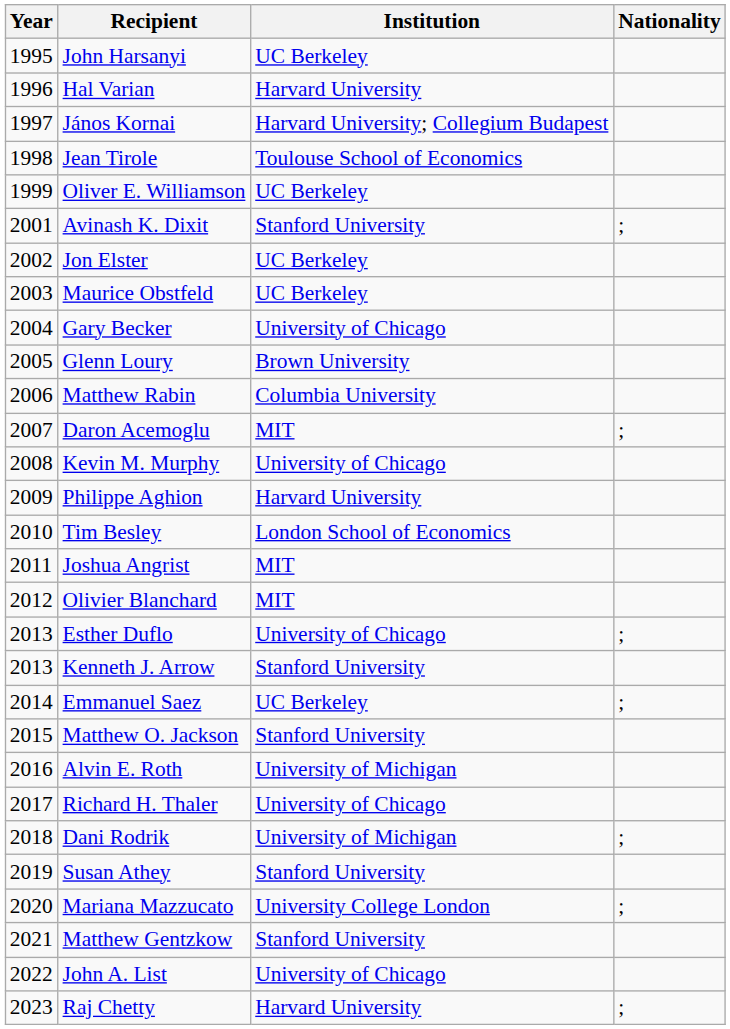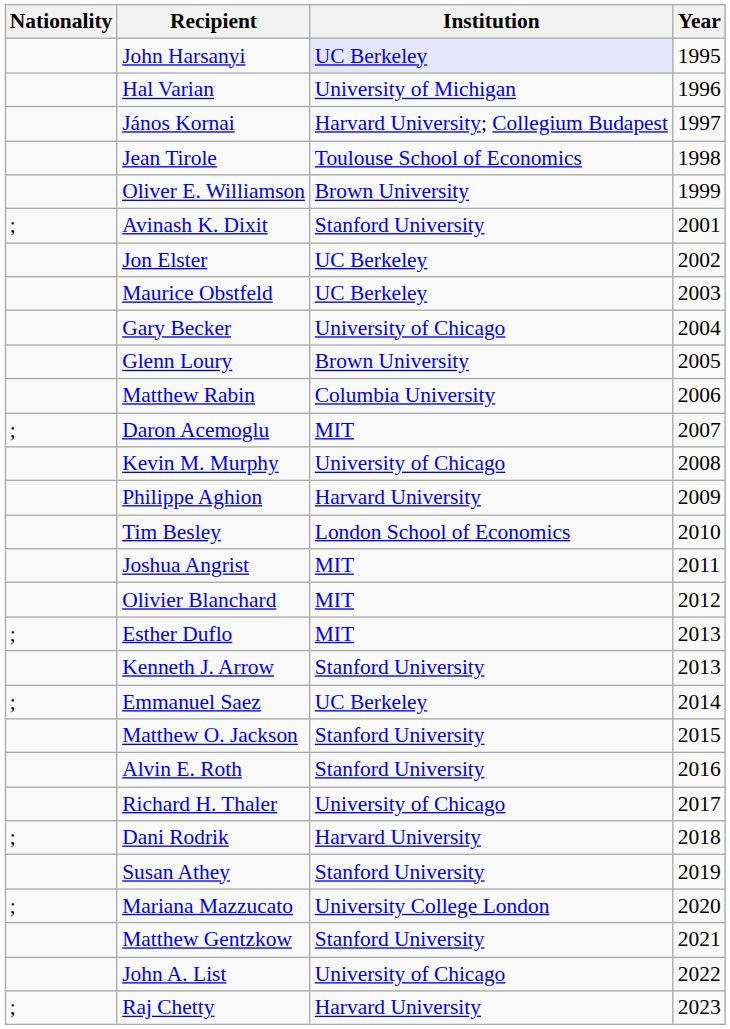 <table class="wikitable sortable" style="margin: 1ex auto 1ex auto">
 <tr>
-<th>Year</th>
+<th>Nationality</th>
 <th>Recipient</th>
 <th>Institution</th>
-<th>Nationality</th>
+<th>Year</th>
 </tr>
 <tr>
+<td></td>
+<td><a href='#'>John Harsanyi</a></td>
+<td style="background: lavender;"><a href='#'>UC Berkeley</a></td>
 <td>1995</td>
-<td><a href='#'>John Harsanyi</a></td>
-<td><a href='#'>UC Berkeley</a></td>
-<td></td>
 </tr>
 <tr>
+<td></td>
+<td><a href='#'>Hal Varian</a></td>
+<td><a href='#'>University of Michigan</a></td>
 <td>1996</td>
-<td><a href='#'>Hal Varian</a></td>
-<td><a href='#'>Harvard University</a></td>
-<td></td>
 </tr>
 <tr>
-<td>1997</td>
+<td></td>
 <td><a href='#'>János Kornai</a></td>
 <td><a href='#'>Harvard University</a>; <a href='#'>Collegium Budapest</a></td>
-<td></td>
+<td>1997</td>
 </tr>
 <tr>
-<td>1998</td>
+<td></td>
 <td><a href='#'>Jean Tirole</a></td>
 <td><a href='#'>Toulouse School of Economics</a></td>
-<td></td>
+<td>1998</td>
 </tr>
 <tr>
+<td></td>
+<td><a href='#'>Oliver E. Williamson</a></td>
+<td><a href='#'>Brown University</a></td>
 <td>1999</td>
-<td><a href='#'>Oliver E. Williamson</a></td>
-<td><a href='#'>UC Berkeley</a></td>
-<td></td>
 </tr>
 <tr>
-<td>2001</td>
+<td>; </td>
 <td><a href='#'>Avinash K. Dixit</a></td>
 <td><a href='#'>Stanford University</a></td>
-<td>; </td>
+<td>2001</td>
 </tr>
 <tr>
-<td>2002</td>
+<td></td>
 <td><a href='#'>Jon Elster</a></td>
 <td><a href='#'>UC Berkeley</a></td>
-<td></td>
+<td>2002</td>
 </tr>
 <tr>
-<td>2003</td>
+<td></td>
 <td><a href='#'>Maurice Obstfeld</a></td>
 <td><a href='#'>UC Berkeley</a></td>
-<td></td>
+<td>2003</td>
 </tr>
 <tr>
-<td>2004</td>
+<td></td>
 <td><a href='#'>Gary Becker</a></td>
 <td><a href='#'>University of Chicago</a></td>
-<td></td>
+<td>2004</td>
 </tr>
 <tr>
-<td>2005</td>
+<td></td>
 <td><a href='#'>Glenn Loury</a></td>
 <td><a href='#'>Brown University</a></td>
-<td></td>
+<td>2005</td>
 </tr>
 <tr>
-<td>2006</td>
+<td></td>
 <td><a href='#'>Matthew Rabin</a></td>
 <td><a href='#'>Columbia University</a></td>
-<td></td>
+<td>2006</td>
 </tr>
 <tr>
-<td>2007</td>
+<td>; </td>
 <td><a href='#'>Daron Acemoglu</a></td>
 <td><a href='#'>MIT</a></td>
-<td>; </td>
+<td>2007</td>
 </tr>
 <tr>
-<td>2008</td>
+<td></td>
 <td><a href='#'>Kevin M. Murphy</a></td>
 <td><a href='#'>University of Chicago</a></td>
-<td></td>
+<td>2008</td>
 </tr>
 <tr>
-<td>2009</td>
+<td></td>
 <td><a href='#'>Philippe Aghion</a></td>
 <td><a href='#'>Harvard University</a></td>
-<td></td>
+<td>2009</td>
 </tr>
 <tr>
-<td>2010</td>
+<td></td>
 <td><a href='#'>Tim Besley</a></td>
 <td><a href='#'>London School of Economics</a></td>
-<td></td>
+<td>2010</td>
 </tr>
 <tr>
-<td>2011</td>
+<td></td>
 <td><a href='#'>Joshua Angrist</a></td>
 <td><a href='#'>MIT</a></td>
-<td></td>
+<td>2011</td>
 </tr>
 <tr>
-<td>2012</td>
+<td></td>
 <td><a href='#'>Olivier Blanchard</a></td>
 <td><a href='#'>MIT</a></td>
-<td></td>
+<td>2012</td>
 </tr>
 <tr>
+<td>; </td>
+<td><a href='#'>Esther Duflo</a></td>
+<td><a href='#'>MIT</a></td>
 <td>2013</td>
-<td><a href='#'>Esther Duflo</a></td>
-<td><a href='#'>University of Chicago</a></td>
-<td>; </td>
 </tr>
 <tr>
-<td>2013</td>
+<td></td>
 <td><a href='#'>Kenneth J. Arrow</a></td>
 <td><a href='#'>Stanford University</a></td>
-<td></td>
+<td>2013</td>
 </tr>
 <tr>
-<td>2014</td>
+<td>; </td>
 <td><a href='#'>Emmanuel Saez</a></td>
 <td><a href='#'>UC Berkeley</a></td>
-<td>; </td>
+<td>2014</td>
 </tr>
 <tr>
-<td>2015</td>
+<td></td>
 <td><a href='#'>Matthew O. Jackson</a></td>
 <td><a href='#'>Stanford University</a></td>
-<td></td>
+<td>2015</td>
 </tr>
 <tr>
+<td></td>
+<td><a href='#'>Alvin E. Roth</a></td>
+<td><a href='#'>Stanford University</a></td>
 <td>2016</td>
-<td><a href='#'>Alvin E. Roth</a></td>
-<td><a href='#'>University of Michigan</a></td>
-<td></td>
 </tr>
 <tr>
-<td>2017</td>
+<td></td>
 <td><a href='#'>Richard H. Thaler</a></td>
 <td><a href='#'>University of Chicago</a></td>
-<td></td>
+<td>2017</td>
 </tr>
 <tr>
+<td>; </td>
+<td><a href='#'>Dani Rodrik</a></td>
+<td><a href='#'>Harvard University</a></td>
 <td>2018</td>
-<td><a href='#'>Dani Rodrik</a></td>
-<td><a href='#'>University of Michigan</a></td>
-<td>; </td>
 </tr>
 <tr>
-<td>2019</td>
+<td></td>
 <td><a href='#'>Susan Athey</a></td>
 <td><a href='#'>Stanford University</a></td>
-<td></td>
+<td>2019</td>
 </tr>
 <tr>
-<td>2020</td>
+<td>; </td>
 <td><a href='#'>Mariana Mazzucato</a></td>
 <td><a href='#'>University College London</a></td>
-<td>; </td>
+<td>2020</td>
 </tr>
 <tr>
-<td>2021</td>
+<td></td>
 <td><a href='#'>Matthew Gentzkow</a></td>
 <td><a href='#'>Stanford University</a></td>
-<td></td>
+<td>2021</td>
 </tr>
 <tr>
-<td>2022</td>
+<td></td>
 <td><a href='#'>John A. List</a></td>
 <td><a href='#'>University of Chicago</a></td>
-<td></td>
+<td>2022</td>
 </tr>
 <tr>
-<td>2023</td>
+<td>; </td>
 <td><a href='#'>Raj Chetty</a></td>
 <td><a href='#'>Harvard University</a></td>
-<td>; </td>
+<td>2023</td>
 </tr>
 </table>
